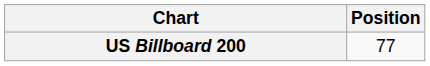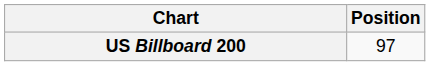 <table class="wikitable sortable plainrowheaders" style="text-align:center">
 <tr>
 <th scope="col" style="width:19em;">Chart</th>
 <th scope="col">Position</th>
 </tr>
 <tr>
 <th scope="row">US <em>Billboard</em> 200</th>
-<td>77</td>
+<td>97</td>
 </tr>
 </table>
